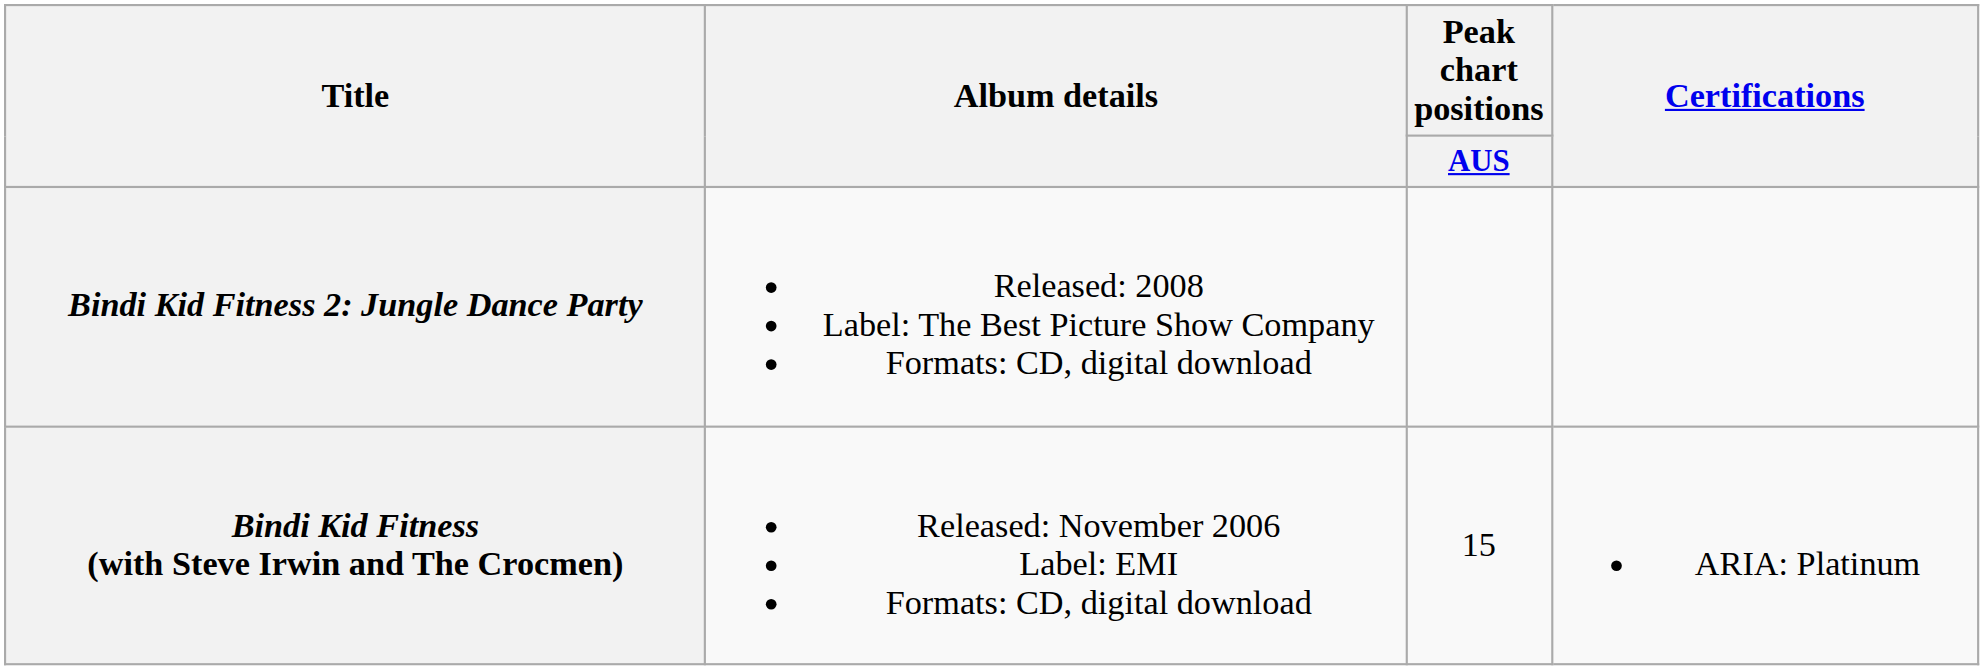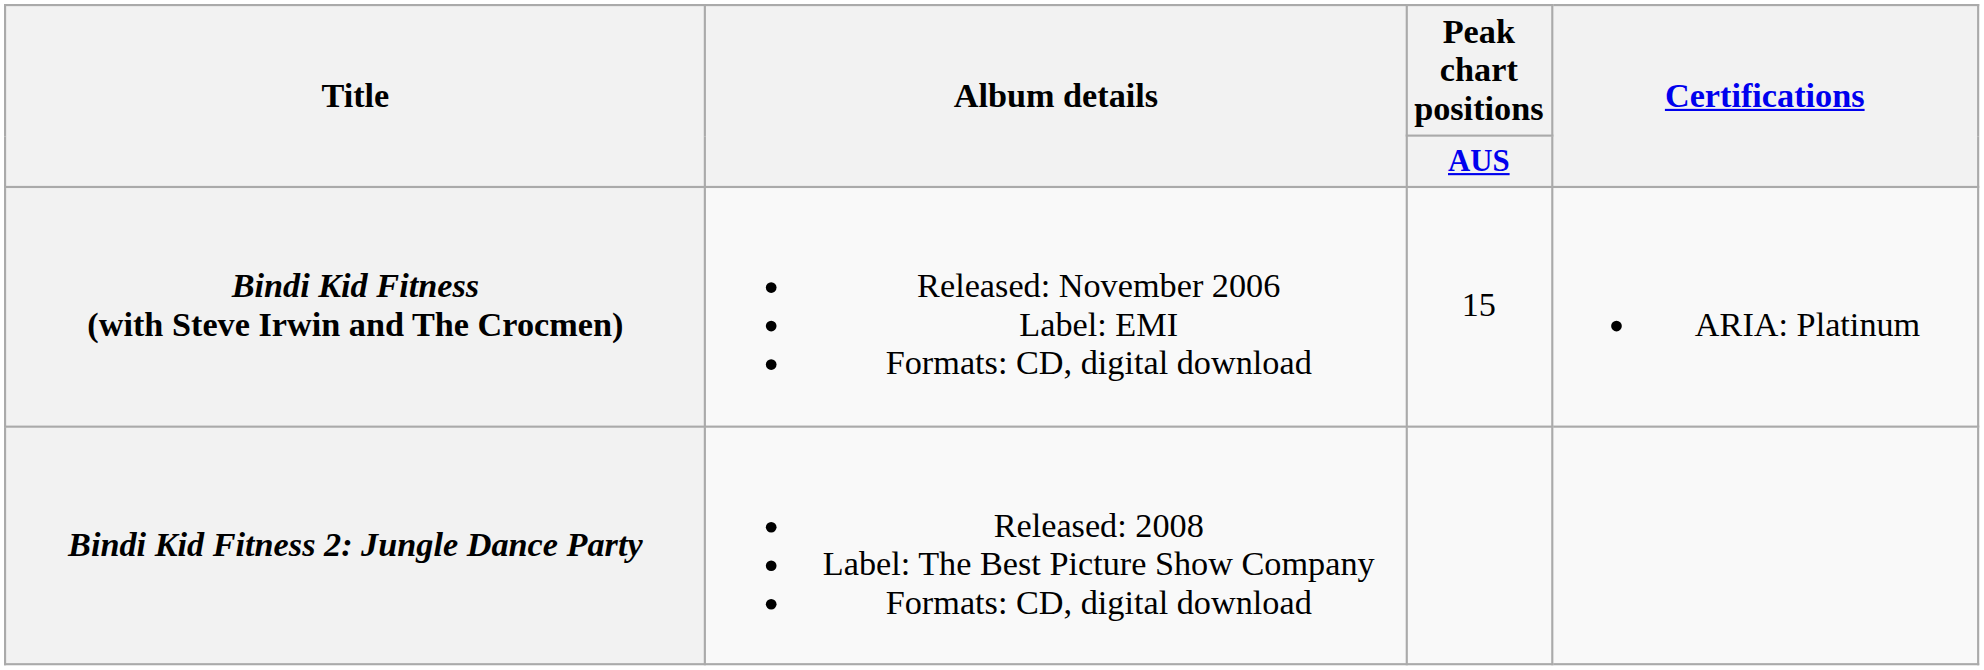 <table class="wikitable plainrowheaders" style="text-align:center;">
 <tr>
 <th scope="col" rowspan="2" style="width:20em;">Title</th>
 <th scope="col" rowspan="2" style="width:20em;">Album details</th>
 <th scope="col" colspan="1">Peak chart positions</th>
 <th scope="col" rowspan="2" style="width:12em;"><a href='#'>Certifications</a></th>
 </tr>
 <tr>
 <th scope="col" style="width:3em;font-size:90%;"><a href='#'>AUS</a><br></th>
 </tr>
 <tr>
+<th scope="row"><em>Bindi Kid Fitness</em> <br> (with Steve Irwin and The Crocmen)</th>
+<td><br><ul><li>Released: November 2006</li><li>Label: EMI</li><li>Formats: CD, digital download</li></ul></td>
+<td>15</td>
+<td><br><ul><li>ARIA: Platinum</li></ul></td>
+</tr>
+<tr>
 <th scope="row"><em>Bindi Kid Fitness 2: Jungle Dance Party</em></th>
 <td><br><ul><li>Released: 2008</li><li>Label: The Best Picture Show Company</li><li>Formats: CD, digital download</li></ul></td>
 <td></td>
 <td></td>
 </tr>
-<tr>
-<th scope="row"><em>Bindi Kid Fitness</em> <br> (with Steve Irwin and The Crocmen)</th>
-<td><br><ul><li>Released: November 2006</li><li>Label: EMI</li><li>Formats: CD, digital download</li></ul></td>
-<td>15</td>
-<td><br><ul><li>ARIA: Platinum</li></ul></td>
-</tr>
 </table>
